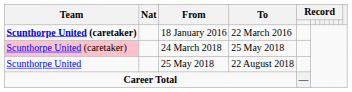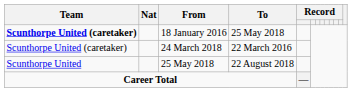 <table class="wikitable" style="text-align: center">
 <tr>
 <th rowspan="2">Team</th>
 <th rowspan="2">Nat</th>
 <th rowspan="2">From</th>
 <th rowspan="2">To</th>
 <th colspan="8">Record</th>
 <th rowspan=2></th>
 </tr>
 <tr>
 <th></th>
 <th></th>
 <th></th>
 <th></th>
 <th></th>
 <th></th>
 <th></th>
 <th></th>
 </tr>
 <tr>
 <td align="left"><strong><a href='#'>Scunthorpe United</a> (caretaker)</strong></td>
 <td></td>
 <td align=left>18 January 2016</td>
-<td align=left>22 March 2016<br></td>
+<td align=left>25 May 2018<br></td>
 <td></td>
 </tr>
 <tr>
-<td align="left" style="background: pink;"><a href='#'>Scunthorpe United</a> (caretaker)</td>
+<td align="left"><a href='#'>Scunthorpe United</a> (caretaker)</td>
 <td></td>
 <td align=left>24 March 2018</td>
-<td align=left>25 May 2018<br></td>
+<td align=left>22 March 2016<br></td>
 <td></td>
 </tr>
 <tr>
 <td align="left"><a href='#'>Scunthorpe United</a></td>
 <td></td>
 <td align=left>25 May 2018</td>
 <td align=left>22 August 2018<br></td>
 <td></td>
 </tr>
 <tr>
 <td colspan=4><strong>Career Total</strong><br></td>
 <th>—</th>
 </tr>
 </table>
